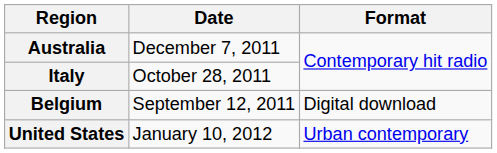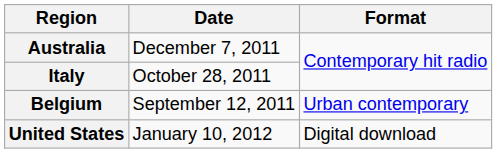 <table class="wikitable plainrowheaders">
 <tr>
 <th scope="col">Region</th>
 <th scope="col">Date</th>
 <th scope="col">Format</th>
 </tr>
 <tr>
 <th scope="row">Australia</th>
 <td>December 7, 2011</td>
 <td rowspan="2"><a href='#'>Contemporary hit radio</a></td>
 </tr>
 <tr>
 <th scope="row">Italy</th>
 <td>October 28, 2011</td>
 </tr>
 <tr>
 <th scope="row">Belgium</th>
 <td>September 12, 2011</td>
-<td>Digital download</td>
+<td><a href='#'>Urban contemporary</a></td>
 </tr>
 <tr>
 <th scope="row">United States</th>
 <td>January 10, 2012</td>
-<td><a href='#'>Urban contemporary</a></td>
+<td>Digital download</td>
 </tr>
 </table>
